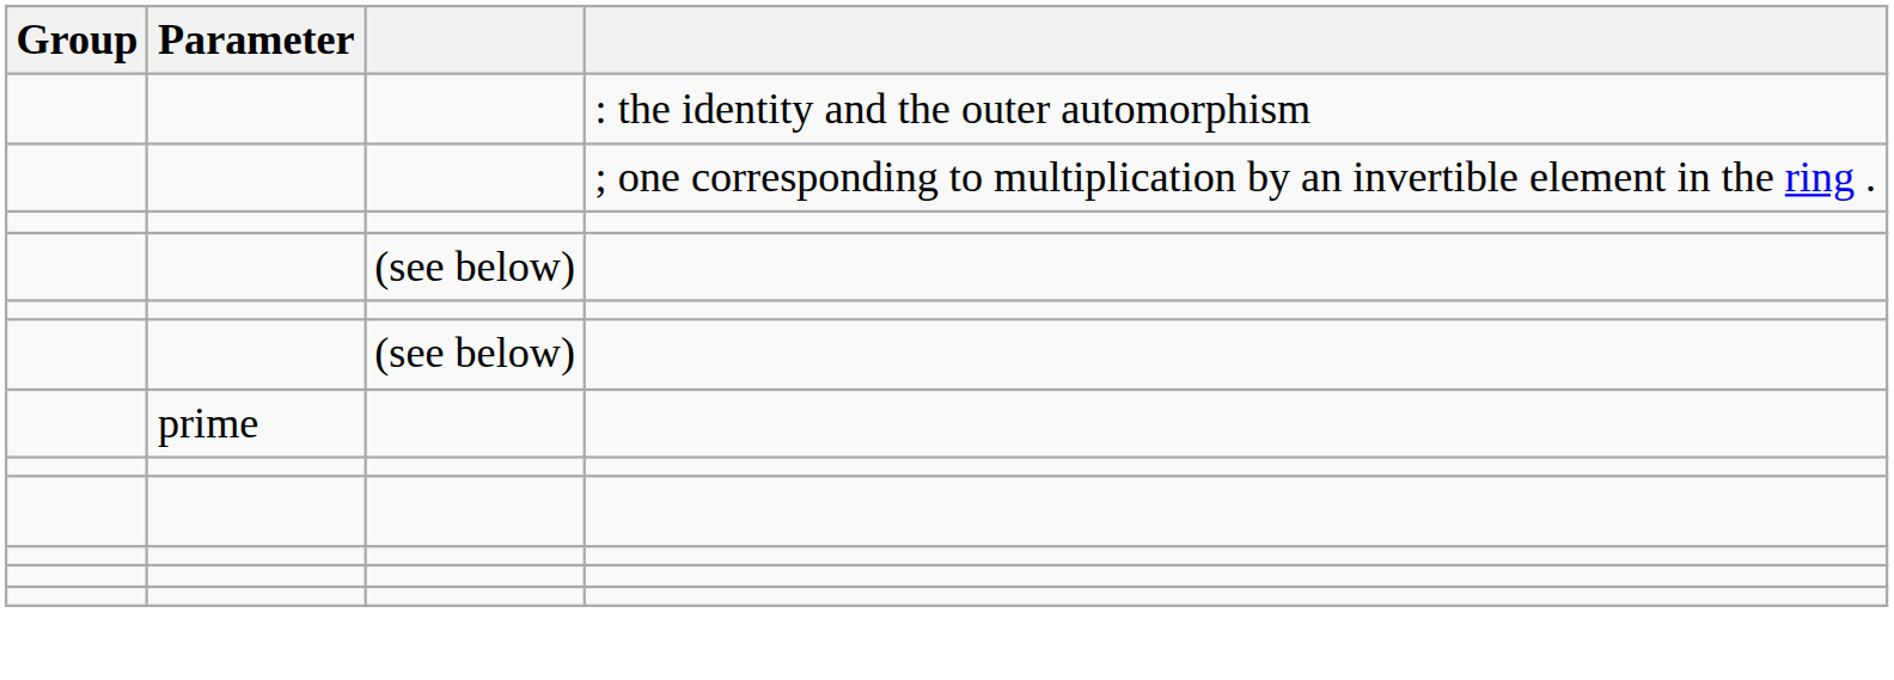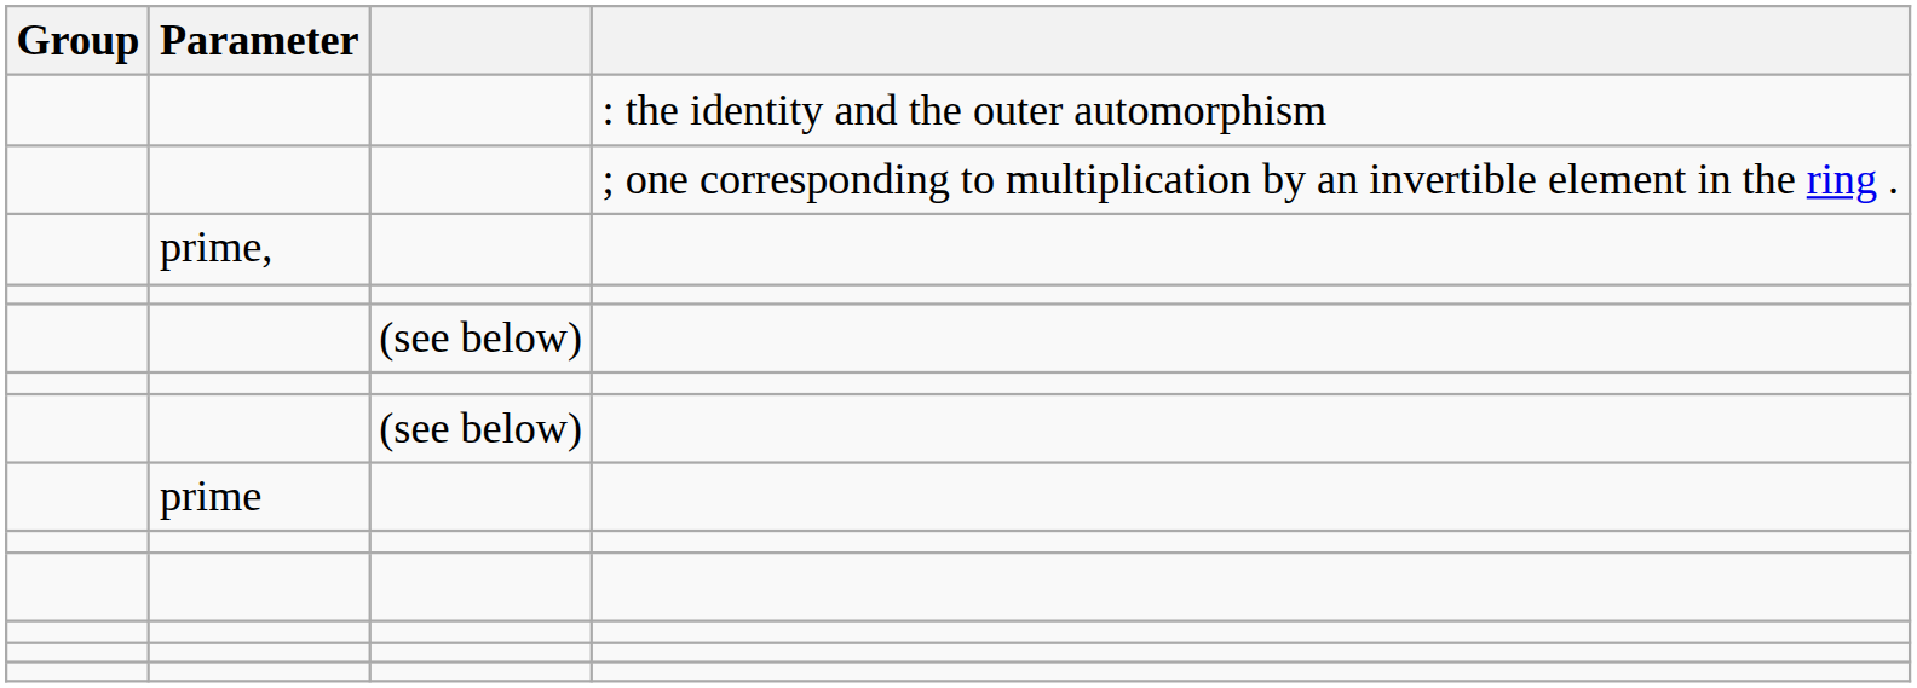 <table class="wikitable">
 <tr>
 <th>Group</th>
 <th>Parameter</th>
 <th></th>
 <th></th>
 </tr>
 <tr>
 <td></td>
 <td></td>
 <td></td>
 <td>: the identity and the outer automorphism </td>
 </tr>
 <tr>
 <td></td>
 <td></td>
 <td></td>
 <td>; one corresponding to multiplication by an invertible element in the <a href='#'>ring</a> .</td>
+</tr>
+<tr>
+<td></td>
+<td> prime, </td>
+<td></td>
+<td></td>
 </tr>
 <tr>
 <td></td>
 <td></td>
 <td></td>
 <td></td>
 </tr>
 <tr>
 <td></td>
 <td> </td>
 <td> (see below)</td>
 <td></td>
 </tr>
 <tr>
 <td></td>
 <td></td>
 <td></td>
 <td></td>
 </tr>
 <tr>
 <td></td>
 <td> </td>
 <td> (see below)</td>
 <td></td>
 </tr>
 <tr>
 <td></td>
 <td> prime</td>
 <td></td>
 <td></td>
 </tr>
 <tr>
 <td></td>
 <td></td>
 <td></td>
 <td></td>
 </tr>
 <tr>
 <td></td>
 <td> </td>
 <td></td>
 <td></td>
 </tr>
 <tr>
 <td></td>
 <td></td>
 <td></td>
 <td></td>
 </tr>
 <tr>
 <td></td>
 <td></td>
 <td></td>
 <td></td>
 </tr>
 <tr>
 <td></td>
 <td></td>
 <td></td>
 <td></td>
 </tr>
 </table>
